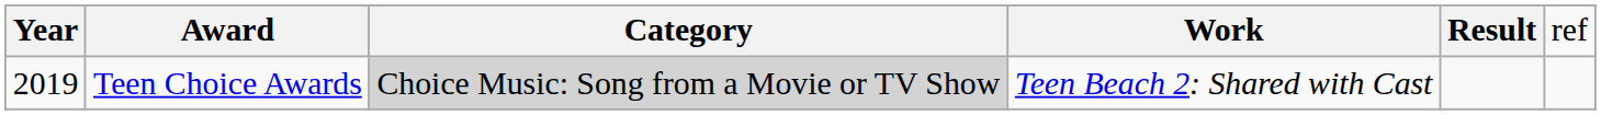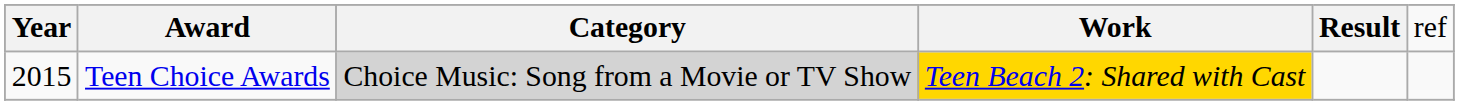 <table class="wikitable">
 <tr>
 <th>Year</th>
 <th>Award</th>
 <th>Category</th>
 <th class="unsortable">Work</th>
 <th>Result</th>
 <td>ref</td>
 </tr>
 <tr>
-<td>2019</td>
+<td>2015</td>
 <td><a href='#'>Teen Choice Awards</a></td>
 <td style="background: lightgrey;">Choice Music: Song from a Movie or TV Show</td>
-<td><em><a href='#'>Teen Beach 2</a>: Shared with Cast</em></td>
+<td style="background: gold;"><em><a href='#'>Teen Beach 2</a>: Shared with Cast</em></td>
 <td></td>
 <td></td>
 </tr>
 </table>
